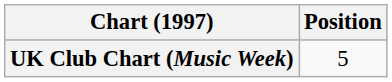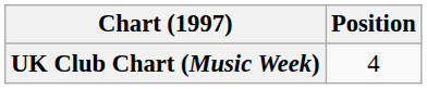 <table class="wikitable sortable plainrowheaders" style="text-align:center">
 <tr>
 <th scope="col">Chart (1997)</th>
 <th scope="col">Position</th>
 </tr>
 <tr>
 <th scope="row">UK Club Chart (<em>Music Week</em>)</th>
-<td>5</td>
+<td>4</td>
 </tr>
 </table>
